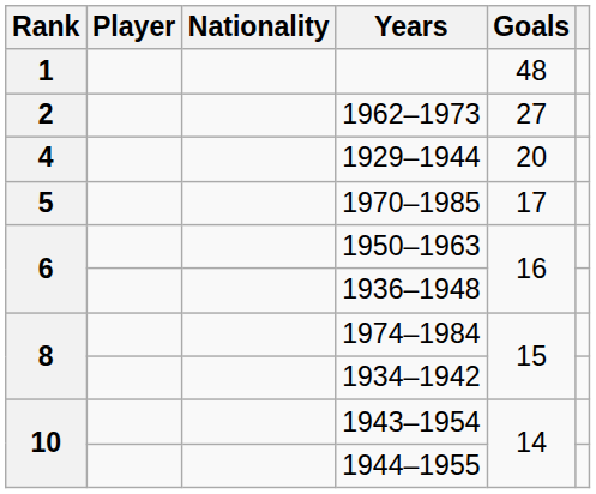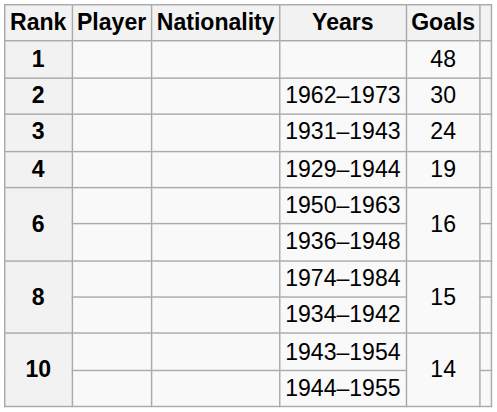 <table class="wikitable sortable plainrowheaders">
 <tr>
 <th scope="col">Rank</th>
 <th scope="col">Player</th>
 <th scope="col">Nationality</th>
 <th scope="col" data-sort-type="number">Years</th>
 <th scope="col" data-sort-type="number">Goals</th>
 <th scope="col" class="unsortable"></th>
 </tr>
 <tr>
 <th align="center">1</th>
 <td scope="row"></td>
 <td></td>
 <td></td>
 <td align="center">48</td>
 <td></td>
 </tr>
 <tr>
 <th align="center">2</th>
 <td scope="row"></td>
 <td></td>
 <td>1962–1973</td>
-<td align="center">27</td>
+<td align="center">30</td>
+<td></td>
+</tr>
+<tr>
+<th align="center">3</th>
+<td scope="row"></td>
+<td></td>
+<td>1931–1943</td>
+<td align="center">24</td>
 <td></td>
 </tr>
 <tr>
 <th align="center">4</th>
 <td scope="row"></td>
 <td></td>
 <td>1929–1944</td>
-<td align="center">20</td>
-<td></td>
-</tr>
-<tr>
-<th align="center">5</th>
-<td scope="row"></td>
-<td></td>
-<td>1970–1985</td>
-<td align="center">17</td>
+<td align="center">19</td>
 <td></td>
 </tr>
 <tr>
 <th align="center" rowspan="2">6</th>
 <td scope="row"></td>
 <td></td>
 <td>1950–1963</td>
 <td rowspan="2" align="center">16</td>
 <td></td>
 </tr>
 <tr>
 <td scope="row"></td>
 <td></td>
 <td>1936–1948</td>
 <td></td>
 </tr>
 <tr>
 <th align="center" rowspan="2">8</th>
 <td scope="row"></td>
 <td></td>
 <td>1974–1984</td>
 <td rowspan="2" align="center">15</td>
 <td></td>
 </tr>
 <tr>
 <td scope="row"></td>
 <td></td>
 <td>1934–1942</td>
 <td></td>
 </tr>
 <tr>
 <th align="center" rowspan="2">10</th>
 <td scope="row"></td>
 <td></td>
 <td>1943–1954</td>
 <td rowspan="2" align="center">14</td>
 <td></td>
 </tr>
 <tr>
 <td scope="row"></td>
 <td></td>
 <td>1944–1955</td>
 <td></td>
 </tr>
 </table>
